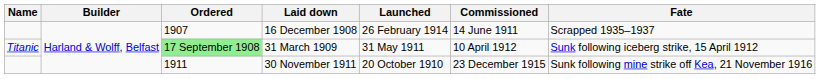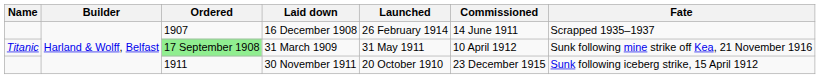 <table class="wikitable">
 <tr>
 <th>Name</th>
 <th>Builder</th>
 <th>Ordered</th>
 <th>Laid down</th>
 <th>Launched</th>
 <th>Commissioned</th>
 <th>Fate</th>
 </tr>
 <tr>
 <td></td>
 <td rowspan="3"><a href='#'>Harland & Wolff</a>, <a href='#'>Belfast</a></td>
 <td>1907</td>
 <td>16 December 1908</td>
 <td>26 February 1914</td>
 <td>14 June 1911</td>
 <td>Scrapped 1935–1937</td>
 </tr>
 <tr>
 <td><em><a href='#'>Titanic</a></em></td>
 <td style="background: lightgreen;">17 September 1908</td>
 <td>31 March 1909</td>
 <td>31 May 1911</td>
 <td>10 April 1912</td>
-<td><a href='#'>Sunk</a> following iceberg strike, 15 April 1912</td>
+<td>Sunk following <a href='#'>mine</a> strike off <a href='#'>Kea</a>, 21 November 1916</td>
 </tr>
 <tr>
 <td></td>
 <td>1911</td>
 <td>30 November 1911</td>
 <td>20 October 1910</td>
 <td>23 December 1915</td>
-<td>Sunk following <a href='#'>mine</a> strike off <a href='#'>Kea</a>, 21 November 1916</td>
+<td><a href='#'>Sunk</a> following iceberg strike, 15 April 1912</td>
 </tr>
 </table>
